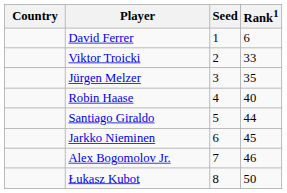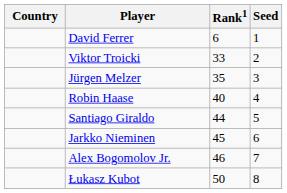 <table class="wikitable" border="1">
 <tr>
 <th width="70">Country</th>
 <th width="175">Player</th>
+<th>Rank<sup>1</sup></th>
 <th>Seed</th>
-<th>Rank<sup>1</sup></th>
 </tr>
 <tr>
 <td></td>
 <td><a href='#'>David Ferrer</a></td>
+<td>6</td>
 <td>1</td>
+</tr>
+<tr>
+<td></td>
+<td><a href='#'>Viktor Troicki</a></td>
+<td>33</td>
+<td>2</td>
+</tr>
+<tr>
+<td></td>
+<td><a href='#'>Jürgen Melzer</a></td>
+<td>35</td>
+<td>3</td>
+</tr>
+<tr>
+<td></td>
+<td><a href='#'>Robin Haase</a></td>
+<td>40</td>
+<td>4</td>
+</tr>
+<tr>
+<td></td>
+<td><a href='#'>Santiago Giraldo</a></td>
+<td>44</td>
+<td>5</td>
+</tr>
+<tr>
+<td></td>
+<td><a href='#'>Jarkko Nieminen</a></td>
+<td>45</td>
 <td>6</td>
 </tr>
 <tr>
 <td></td>
-<td><a href='#'>Viktor Troicki</a></td>
-<td>2</td>
-<td>33</td>
-</tr>
-<tr>
-<td></td>
-<td><a href='#'>Jürgen Melzer</a></td>
-<td>3</td>
-<td>35</td>
-</tr>
-<tr>
-<td></td>
-<td><a href='#'>Robin Haase</a></td>
-<td>4</td>
-<td>40</td>
-</tr>
-<tr>
-<td></td>
-<td><a href='#'>Santiago Giraldo</a></td>
-<td>5</td>
-<td>44</td>
-</tr>
-<tr>
-<td></td>
-<td><a href='#'>Jarkko Nieminen</a></td>
-<td>6</td>
-<td>45</td>
-</tr>
-<tr>
-<td></td>
 <td><a href='#'>Alex Bogomolov Jr.</a></td>
+<td>46</td>
 <td>7</td>
-<td>46</td>
 </tr>
 <tr>
 <td></td>
 <td><a href='#'>Łukasz Kubot</a></td>
+<td>50</td>
 <td>8</td>
-<td>50</td>
 </tr>
 </table>
